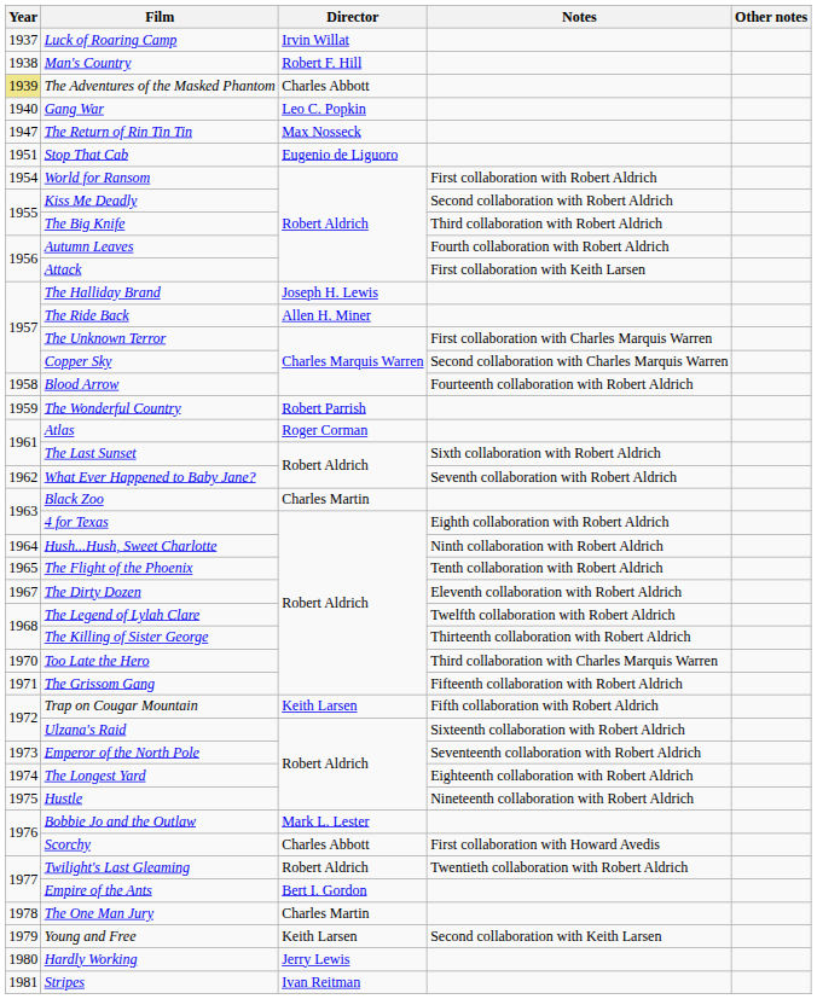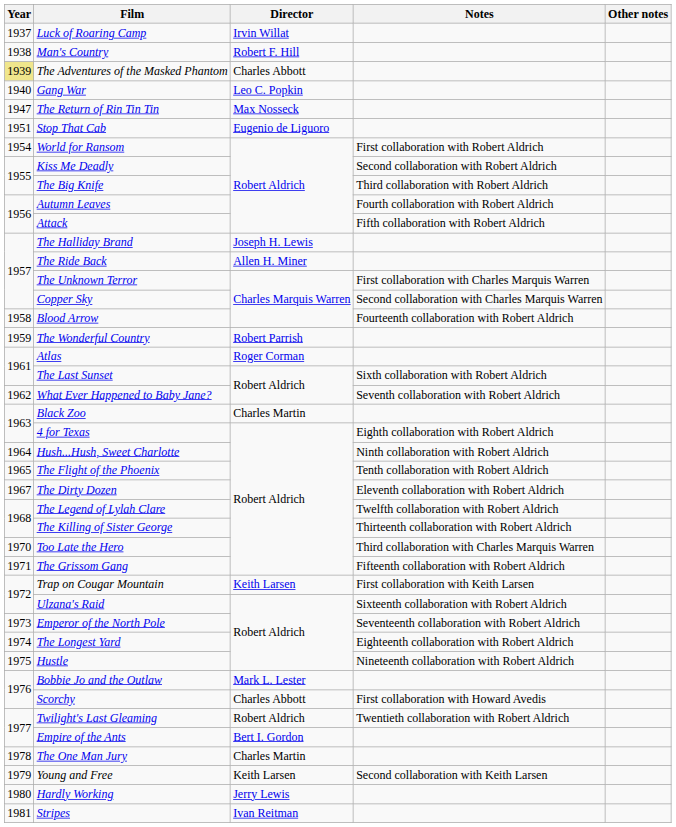 <table class="wikitable">
 <tr>
 <th>Year</th>
 <th>Film</th>
 <th>Director</th>
 <th>Notes</th>
 <th>Other notes</th>
 </tr>
 <tr>
 <td>1937</td>
 <td><em><a href='#'>Luck of Roaring Camp</a></em></td>
 <td><a href='#'>Irvin Willat</a></td>
 <td></td>
 <td></td>
 </tr>
 <tr>
 <td>1938</td>
 <td><em><a href='#'>Man's Country</a></em></td>
 <td><a href='#'>Robert F. Hill</a></td>
 <td></td>
 <td></td>
 </tr>
 <tr>
 <td style="background: khaki;">1939</td>
 <td><em>The Adventures of the Masked Phantom</em></td>
 <td>Charles Abbott</td>
 <td></td>
 <td><small></small></td>
 </tr>
 <tr>
 <td>1940</td>
 <td><em><a href='#'>Gang War</a></em></td>
 <td><a href='#'>Leo C. Popkin</a></td>
 <td></td>
 <td></td>
 </tr>
 <tr>
 <td>1947</td>
 <td><em><a href='#'>The Return of Rin Tin Tin</a></em></td>
 <td><a href='#'>Max Nosseck</a></td>
 <td></td>
 <td></td>
 </tr>
 <tr>
 <td>1951</td>
 <td><em><a href='#'>Stop That Cab</a></em></td>
 <td><a href='#'>Eugenio de Liguoro</a></td>
 <td></td>
 <td></td>
 </tr>
 <tr>
 <td>1954</td>
 <td><em><a href='#'>World for Ransom</a></em></td>
 <td rowspan=5><a href='#'>Robert Aldrich</a></td>
 <td>First collaboration with Robert Aldrich</td>
 <td></td>
 </tr>
 <tr>
 <td rowspan=2>1955</td>
 <td><em><a href='#'>Kiss Me Deadly</a></em></td>
 <td>Second collaboration with Robert Aldrich</td>
 <td></td>
 </tr>
 <tr>
 <td><em><a href='#'>The Big Knife</a></em></td>
 <td>Third collaboration with Robert Aldrich</td>
 <td></td>
 </tr>
 <tr>
 <td rowspan=2>1956</td>
 <td><em><a href='#'>Autumn Leaves</a></em></td>
 <td>Fourth collaboration with Robert Aldrich</td>
 <td></td>
 </tr>
 <tr>
 <td><em><a href='#'>Attack</a></em></td>
-<td>First collaboration with Keith Larsen</td>
+<td>Fifth collaboration with Robert Aldrich</td>
 <td></td>
 </tr>
 <tr>
 <td rowspan=4>1957</td>
 <td><em><a href='#'>The Halliday Brand</a></em></td>
 <td><a href='#'>Joseph H. Lewis</a></td>
 <td></td>
 <td></td>
 </tr>
 <tr>
 <td><em><a href='#'>The Ride Back</a></em></td>
 <td><a href='#'>Allen H. Miner</a></td>
 <td></td>
 <td></td>
 </tr>
 <tr>
 <td><em><a href='#'>The Unknown Terror</a></em></td>
 <td rowspan=3><a href='#'>Charles Marquis Warren</a></td>
 <td>First collaboration with Charles Marquis Warren</td>
 <td></td>
 </tr>
 <tr>
 <td><em><a href='#'>Copper Sky</a></em></td>
 <td>Second collaboration with Charles Marquis Warren</td>
 <td></td>
 </tr>
 <tr>
 <td>1958</td>
 <td><em><a href='#'>Blood Arrow</a></em></td>
 <td>Fourteenth collaboration with Robert Aldrich</td>
 <td></td>
 </tr>
 <tr>
 <td>1959</td>
 <td><em><a href='#'>The Wonderful Country</a></em></td>
 <td><a href='#'>Robert Parrish</a></td>
 <td></td>
 <td></td>
 </tr>
 <tr>
 <td rowspan=2>1961</td>
 <td><em><a href='#'>Atlas</a></em></td>
 <td><a href='#'>Roger Corman</a></td>
 <td></td>
 <td></td>
 </tr>
 <tr>
 <td><em><a href='#'>The Last Sunset</a></em></td>
 <td rowspan=2>Robert Aldrich</td>
 <td>Sixth collaboration with Robert Aldrich</td>
 <td></td>
 </tr>
 <tr>
 <td>1962</td>
 <td><em><a href='#'>What Ever Happened to Baby Jane?</a></em></td>
 <td>Seventh collaboration with Robert Aldrich</td>
 <td></td>
 </tr>
 <tr>
 <td rowspan=2>1963</td>
 <td><em><a href='#'>Black Zoo</a></em></td>
 <td>Charles Martin</td>
 <td></td>
 <td></td>
 </tr>
 <tr>
 <td><em><a href='#'>4 for Texas</a></em></td>
 <td rowspan=8>Robert Aldrich</td>
 <td>Eighth collaboration with Robert Aldrich</td>
 <td></td>
 </tr>
 <tr>
 <td>1964</td>
 <td><em><a href='#'>Hush...Hush, Sweet Charlotte</a></em></td>
 <td>Ninth collaboration with Robert Aldrich</td>
 <td></td>
 </tr>
 <tr>
 <td>1965</td>
 <td><em><a href='#'>The Flight of the Phoenix</a></em></td>
 <td>Tenth collaboration with Robert Aldrich</td>
 <td></td>
 </tr>
 <tr>
 <td>1967</td>
 <td><em><a href='#'>The Dirty Dozen</a></em></td>
 <td>Eleventh collaboration with Robert Aldrich</td>
 <td></td>
 </tr>
 <tr>
 <td rowspan=2>1968</td>
 <td><em><a href='#'>The Legend of Lylah Clare</a></em></td>
 <td>Twelfth collaboration with Robert Aldrich</td>
 <td></td>
 </tr>
 <tr>
 <td><em><a href='#'>The Killing of Sister George</a></em></td>
 <td>Thirteenth collaboration with Robert Aldrich</td>
 <td></td>
 </tr>
 <tr>
 <td>1970</td>
 <td><em><a href='#'>Too Late the Hero</a></em></td>
 <td>Third collaboration with Charles Marquis Warren</td>
 <td></td>
 </tr>
 <tr>
 <td>1971</td>
 <td><em><a href='#'>The Grissom Gang</a></em></td>
 <td>Fifteenth collaboration with Robert Aldrich</td>
 <td></td>
 </tr>
 <tr>
 <td rowspan=2>1972</td>
 <td><em>Trap on Cougar Mountain</em></td>
 <td><a href='#'>Keith Larsen</a></td>
-<td>Fifth collaboration with Robert Aldrich</td>
+<td>First collaboration with Keith Larsen</td>
 <td></td>
 </tr>
 <tr>
 <td><em><a href='#'>Ulzana's Raid</a></em></td>
 <td rowspan=4>Robert Aldrich</td>
 <td>Sixteenth collaboration with Robert Aldrich</td>
 <td></td>
 </tr>
 <tr>
 <td>1973</td>
 <td><em><a href='#'>Emperor of the North Pole</a></em></td>
 <td>Seventeenth collaboration with Robert Aldrich</td>
 <td></td>
 </tr>
 <tr>
 <td>1974</td>
 <td><em><a href='#'>The Longest Yard</a></em></td>
 <td>Eighteenth collaboration with Robert Aldrich</td>
 <td></td>
 </tr>
 <tr>
 <td>1975</td>
 <td><em><a href='#'>Hustle</a></em></td>
 <td>Nineteenth collaboration with Robert Aldrich</td>
 <td></td>
 </tr>
 <tr>
 <td rowspan=2>1976</td>
 <td><em><a href='#'>Bobbie Jo and the Outlaw</a></em></td>
 <td><a href='#'>Mark L. Lester</a></td>
 <td></td>
 <td></td>
 </tr>
 <tr>
 <td><em><a href='#'>Scorchy</a></em></td>
 <td>Charles Abbott</td>
 <td>First collaboration with Howard Avedis</td>
 <td><small></small></td>
 </tr>
 <tr>
 <td rowspan=2>1977</td>
 <td><em><a href='#'>Twilight's Last Gleaming</a></em></td>
 <td>Robert Aldrich</td>
 <td>Twentieth collaboration with Robert Aldrich</td>
 <td></td>
 </tr>
 <tr>
 <td><em><a href='#'>Empire of the Ants</a></em></td>
 <td><a href='#'>Bert I. Gordon</a></td>
 <td></td>
 <td></td>
 </tr>
 <tr>
 <td>1978</td>
 <td><em><a href='#'>The One Man Jury</a></em></td>
 <td>Charles Martin</td>
 <td></td>
 <td></td>
 </tr>
 <tr>
 <td>1979</td>
 <td><em>Young and Free</em></td>
 <td>Keith Larsen</td>
 <td>Second collaboration with Keith Larsen</td>
 <td></td>
 </tr>
 <tr>
 <td>1980</td>
 <td><em><a href='#'>Hardly Working</a></em></td>
 <td><a href='#'>Jerry Lewis</a></td>
 <td></td>
 <td></td>
 </tr>
 <tr>
 <td>1981</td>
 <td><em><a href='#'>Stripes</a></em></td>
 <td><a href='#'>Ivan Reitman</a></td>
 <td></td>
 <td></td>
 </tr>
 </table>
